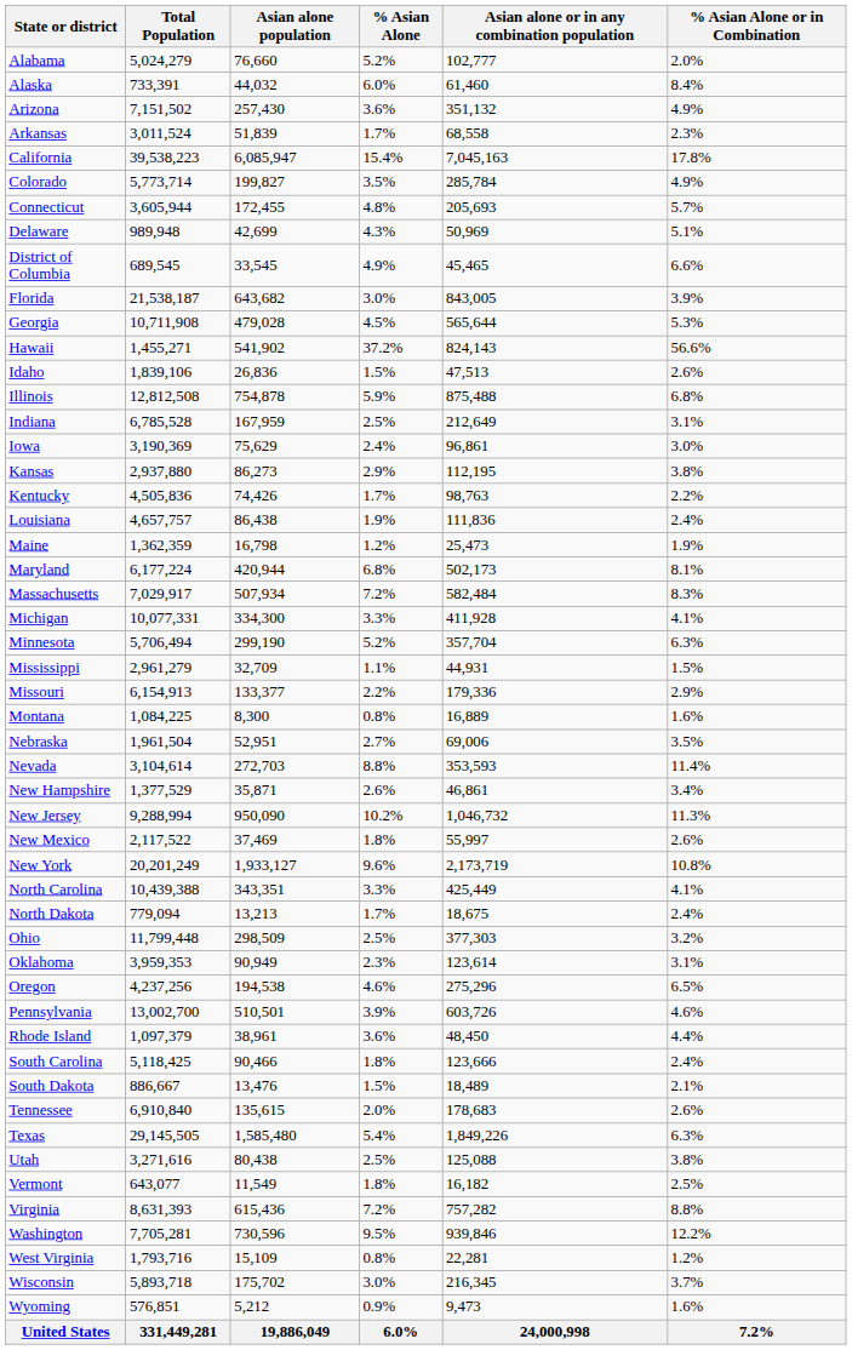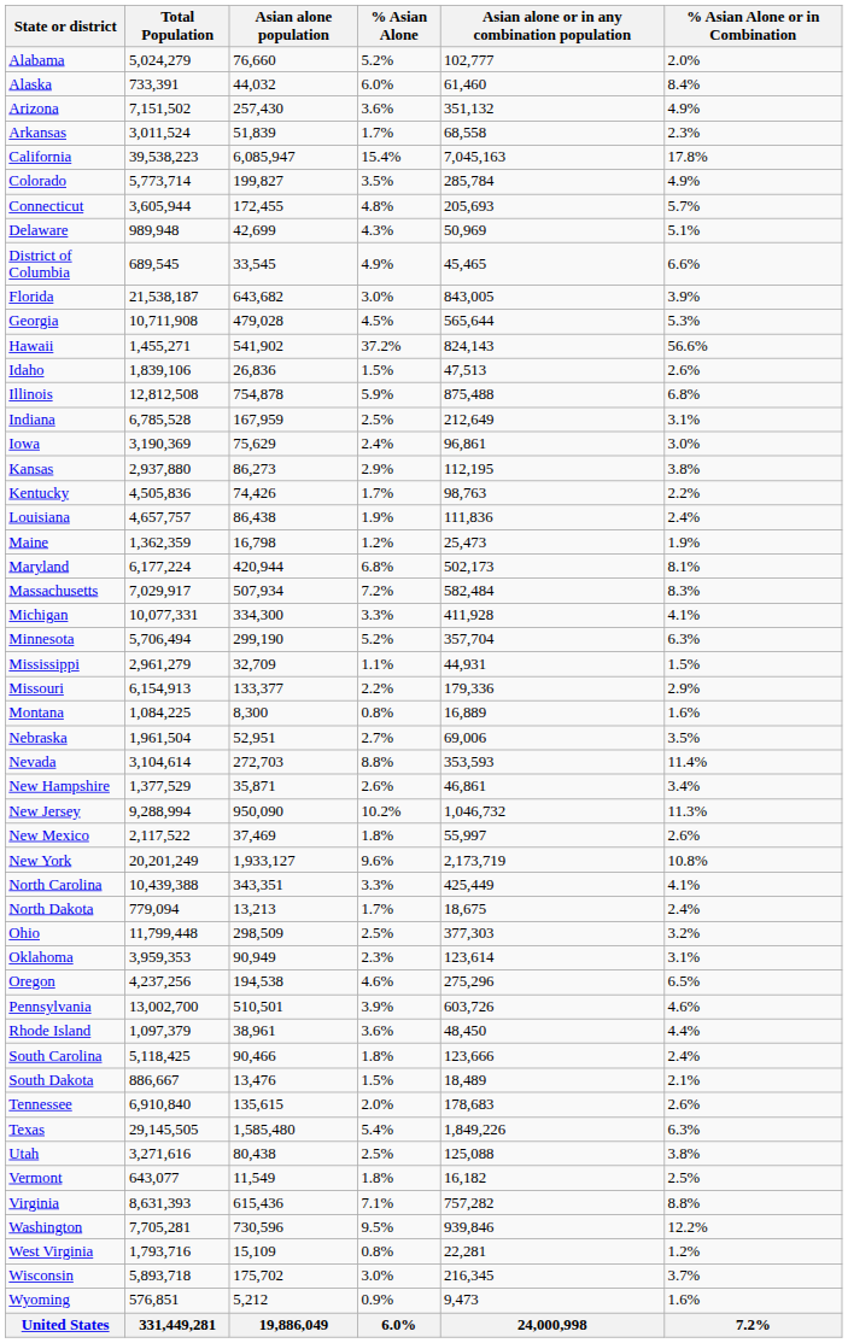 <table class="wikitable sortable">
 <tr>
 <th>State or district</th>
 <th>Total Population</th>
 <th>Asian alone population</th>
 <th>% Asian Alone</th>
 <th>Asian alone or in any combination population</th>
 <th>% Asian Alone or in Combination</th>
 </tr>
 <tr>
 <td><a href='#'>Alabama</a></td>
 <td>5,024,279</td>
 <td>76,660</td>
 <td>5.2%</td>
 <td>102,777</td>
 <td>2.0%</td>
 </tr>
 <tr>
 <td><a href='#'>Alaska</a></td>
 <td>733,391</td>
 <td>44,032</td>
 <td>6.0%</td>
 <td>61,460</td>
 <td>8.4%</td>
 </tr>
 <tr>
 <td><a href='#'>Arizona</a></td>
 <td>7,151,502</td>
 <td>257,430</td>
 <td>3.6%</td>
 <td>351,132</td>
 <td>4.9%</td>
 </tr>
 <tr>
 <td><a href='#'>Arkansas</a></td>
 <td>3,011,524</td>
 <td>51,839</td>
 <td>1.7%</td>
 <td>68,558</td>
 <td>2.3%</td>
 </tr>
 <tr>
 <td><a href='#'>California</a></td>
 <td>39,538,223</td>
 <td>6,085,947</td>
 <td>15.4%</td>
 <td>7,045,163</td>
 <td>17.8%</td>
 </tr>
 <tr>
 <td><a href='#'>Colorado</a></td>
 <td>5,773,714</td>
 <td>199,827</td>
 <td>3.5%</td>
 <td>285,784</td>
 <td>4.9%</td>
 </tr>
 <tr>
 <td><a href='#'>Connecticut</a></td>
 <td>3,605,944</td>
 <td>172,455</td>
 <td>4.8%</td>
 <td>205,693</td>
 <td>5.7%</td>
 </tr>
 <tr>
 <td><a href='#'>Delaware</a></td>
 <td>989,948</td>
 <td>42,699</td>
 <td>4.3%</td>
 <td>50,969</td>
 <td>5.1%</td>
 </tr>
 <tr>
 <td><a href='#'>District of Columbia</a></td>
 <td>689,545</td>
 <td>33,545</td>
 <td>4.9%</td>
 <td>45,465</td>
 <td>6.6%</td>
 </tr>
 <tr>
 <td><a href='#'>Florida</a></td>
 <td>21,538,187</td>
 <td>643,682</td>
 <td>3.0%</td>
 <td>843,005</td>
 <td>3.9%</td>
 </tr>
 <tr>
 <td><a href='#'>Georgia</a></td>
 <td>10,711,908</td>
 <td>479,028</td>
 <td>4.5%</td>
 <td>565,644</td>
 <td>5.3%</td>
 </tr>
 <tr>
 <td><a href='#'>Hawaii</a></td>
 <td>1,455,271</td>
 <td>541,902</td>
 <td>37.2%</td>
 <td>824,143</td>
 <td>56.6%</td>
 </tr>
 <tr>
 <td><a href='#'>Idaho</a></td>
 <td>1,839,106</td>
 <td>26,836</td>
 <td>1.5%</td>
 <td>47,513</td>
 <td>2.6%</td>
 </tr>
 <tr>
 <td><a href='#'>Illinois</a></td>
 <td>12,812,508</td>
 <td>754,878</td>
 <td>5.9%</td>
 <td>875,488</td>
 <td>6.8%</td>
 </tr>
 <tr>
 <td><a href='#'>Indiana</a></td>
 <td>6,785,528</td>
 <td>167,959</td>
 <td>2.5%</td>
 <td>212,649</td>
 <td>3.1%</td>
 </tr>
 <tr>
 <td><a href='#'>Iowa</a></td>
 <td>3,190,369</td>
 <td>75,629</td>
 <td>2.4%</td>
 <td>96,861</td>
 <td>3.0%</td>
 </tr>
 <tr>
 <td><a href='#'>Kansas</a></td>
 <td>2,937,880</td>
 <td>86,273</td>
 <td>2.9%</td>
 <td>112,195</td>
 <td>3.8%</td>
 </tr>
 <tr>
 <td><a href='#'>Kentucky</a></td>
 <td>4,505,836</td>
 <td>74,426</td>
 <td>1.7%</td>
 <td>98,763</td>
 <td>2.2%</td>
 </tr>
 <tr>
 <td><a href='#'>Louisiana</a></td>
 <td>4,657,757</td>
 <td>86,438</td>
 <td>1.9%</td>
 <td>111,836</td>
 <td>2.4%</td>
 </tr>
 <tr>
 <td><a href='#'>Maine</a></td>
 <td>1,362,359</td>
 <td>16,798</td>
 <td>1.2%</td>
 <td>25,473</td>
 <td>1.9%</td>
 </tr>
 <tr>
 <td><a href='#'>Maryland</a></td>
 <td>6,177,224</td>
 <td>420,944</td>
 <td>6.8%</td>
 <td>502,173</td>
 <td>8.1%</td>
 </tr>
 <tr>
 <td><a href='#'>Massachusetts</a></td>
 <td>7,029,917</td>
 <td>507,934</td>
 <td>7.2%</td>
 <td>582,484</td>
 <td>8.3%</td>
 </tr>
 <tr>
 <td><a href='#'>Michigan</a></td>
 <td>10,077,331</td>
 <td>334,300</td>
 <td>3.3%</td>
 <td>411,928</td>
 <td>4.1%</td>
 </tr>
 <tr>
 <td><a href='#'>Minnesota</a></td>
 <td>5,706,494</td>
 <td>299,190</td>
 <td>5.2%</td>
 <td>357,704</td>
 <td>6.3%</td>
 </tr>
 <tr>
 <td><a href='#'>Mississippi</a></td>
 <td>2,961,279</td>
 <td>32,709</td>
 <td>1.1%</td>
 <td>44,931</td>
 <td>1.5%</td>
 </tr>
 <tr>
 <td><a href='#'>Missouri</a></td>
 <td>6,154,913</td>
 <td>133,377</td>
 <td>2.2%</td>
 <td>179,336</td>
 <td>2.9%</td>
 </tr>
 <tr>
 <td><a href='#'>Montana</a></td>
 <td>1,084,225</td>
 <td>8,300</td>
 <td>0.8%</td>
 <td>16,889</td>
 <td>1.6%</td>
 </tr>
 <tr>
 <td><a href='#'>Nebraska</a></td>
 <td>1,961,504</td>
 <td>52,951</td>
 <td>2.7%</td>
 <td>69,006</td>
 <td>3.5%</td>
 </tr>
 <tr>
 <td><a href='#'>Nevada</a></td>
 <td>3,104,614</td>
 <td>272,703</td>
 <td>8.8%</td>
 <td>353,593</td>
 <td>11.4%</td>
 </tr>
 <tr>
 <td><a href='#'>New Hampshire</a></td>
 <td>1,377,529</td>
 <td>35,871</td>
 <td>2.6%</td>
 <td>46,861</td>
 <td>3.4%</td>
 </tr>
 <tr>
 <td><a href='#'>New Jersey</a></td>
 <td>9,288,994</td>
 <td>950,090</td>
 <td>10.2%</td>
 <td>1,046,732</td>
 <td>11.3%</td>
 </tr>
 <tr>
 <td><a href='#'>New Mexico</a></td>
 <td>2,117,522</td>
 <td>37,469</td>
 <td>1.8%</td>
 <td>55,997</td>
 <td>2.6%</td>
 </tr>
 <tr>
 <td><a href='#'>New York</a></td>
 <td>20,201,249</td>
 <td>1,933,127</td>
 <td>9.6%</td>
 <td>2,173,719</td>
 <td>10.8%</td>
 </tr>
 <tr>
 <td><a href='#'>North Carolina</a></td>
 <td>10,439,388</td>
 <td>343,351</td>
 <td>3.3%</td>
 <td>425,449</td>
 <td>4.1%</td>
 </tr>
 <tr>
 <td><a href='#'>North Dakota</a></td>
 <td>779,094</td>
 <td>13,213</td>
 <td>1.7%</td>
 <td>18,675</td>
 <td>2.4%</td>
 </tr>
 <tr>
 <td><a href='#'>Ohio</a></td>
 <td>11,799,448</td>
 <td>298,509</td>
 <td>2.5%</td>
 <td>377,303</td>
 <td>3.2%</td>
 </tr>
 <tr>
 <td><a href='#'>Oklahoma</a></td>
 <td>3,959,353</td>
 <td>90,949</td>
 <td>2.3%</td>
 <td>123,614</td>
 <td>3.1%</td>
 </tr>
 <tr>
 <td><a href='#'>Oregon</a></td>
 <td>4,237,256</td>
 <td>194,538</td>
 <td>4.6%</td>
 <td>275,296</td>
 <td>6.5%</td>
 </tr>
 <tr>
 <td><a href='#'>Pennsylvania</a></td>
 <td>13,002,700</td>
 <td>510,501</td>
 <td>3.9%</td>
 <td>603,726</td>
 <td>4.6%</td>
 </tr>
 <tr>
 <td><a href='#'>Rhode Island</a></td>
 <td>1,097,379</td>
 <td>38,961</td>
 <td>3.6%</td>
 <td>48,450</td>
 <td>4.4%</td>
 </tr>
 <tr>
 <td><a href='#'>South Carolina</a></td>
 <td>5,118,425</td>
 <td>90,466</td>
 <td>1.8%</td>
 <td>123,666</td>
 <td>2.4%</td>
 </tr>
 <tr>
 <td><a href='#'>South Dakota</a></td>
 <td>886,667</td>
 <td>13,476</td>
 <td>1.5%</td>
 <td>18,489</td>
 <td>2.1%</td>
 </tr>
 <tr>
 <td><a href='#'>Tennessee</a></td>
 <td>6,910,840</td>
 <td>135,615</td>
 <td>2.0%</td>
 <td>178,683</td>
 <td>2.6%</td>
 </tr>
 <tr>
 <td><a href='#'>Texas</a></td>
 <td>29,145,505</td>
 <td>1,585,480</td>
 <td>5.4%</td>
 <td>1,849,226</td>
 <td>6.3%</td>
 </tr>
 <tr>
 <td><a href='#'>Utah</a></td>
 <td>3,271,616</td>
 <td>80,438</td>
 <td>2.5%</td>
 <td>125,088</td>
 <td>3.8%</td>
 </tr>
 <tr>
 <td><a href='#'>Vermont</a></td>
 <td>643,077</td>
 <td>11,549</td>
 <td>1.8%</td>
 <td>16,182</td>
 <td>2.5%</td>
 </tr>
 <tr>
 <td><a href='#'>Virginia</a></td>
 <td>8,631,393</td>
 <td>615,436</td>
-<td>7.2%</td>
+<td>7.1%</td>
 <td>757,282</td>
 <td>8.8%</td>
 </tr>
 <tr>
 <td><a href='#'>Washington</a></td>
 <td>7,705,281</td>
 <td>730,596</td>
 <td>9.5%</td>
 <td>939,846</td>
 <td>12.2%</td>
 </tr>
 <tr>
 <td><a href='#'>West Virginia</a></td>
 <td>1,793,716</td>
 <td>15,109</td>
 <td>0.8%</td>
 <td>22,281</td>
 <td>1.2%</td>
 </tr>
 <tr>
 <td><a href='#'>Wisconsin</a></td>
 <td>5,893,718</td>
 <td>175,702</td>
 <td>3.0%</td>
 <td>216,345</td>
 <td>3.7%</td>
 </tr>
 <tr>
 <td><a href='#'>Wyoming</a></td>
 <td>576,851</td>
 <td>5,212</td>
 <td>0.9%</td>
 <td>9,473</td>
 <td>1.6%</td>
 </tr>
 <tr>
 <th><a href='#'>United States</a></th>
 <th>331,449,281</th>
 <th>19,886,049</th>
 <th>6.0%</th>
 <th>24,000,998</th>
 <th>7.2%</th>
 </tr>
 </table>
